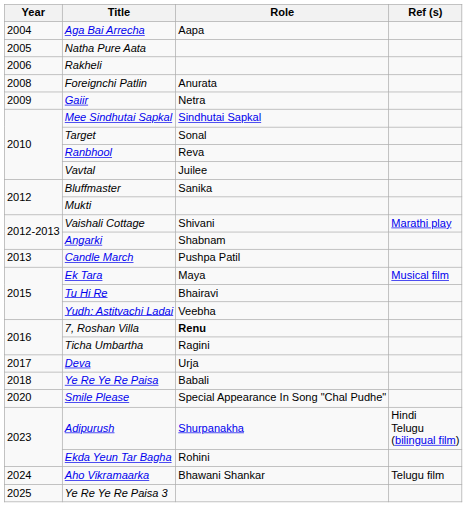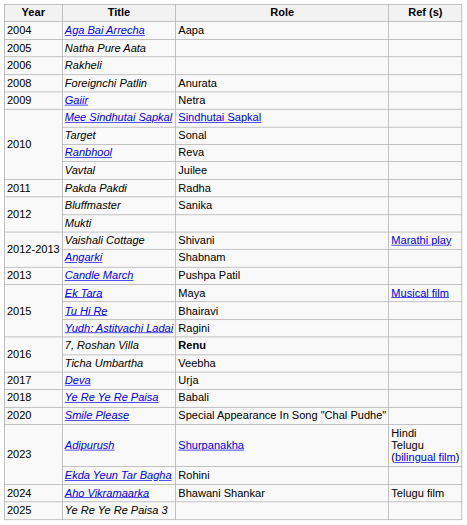 <table class="wikitable sortable">
 <tr>
 <th>Year</th>
 <th>Title</th>
 <th>Role</th>
 <th class="unsortable">Ref (s)</th>
 </tr>
 <tr>
 <td>2004</td>
 <td><em><a href='#'>Aga Bai Arrecha</a></em></td>
 <td>Aapa</td>
 <td></td>
 </tr>
 <tr>
 <td>2005</td>
 <td><em>Natha Pure Aata</em></td>
 <td></td>
 <td></td>
 </tr>
 <tr>
 <td>2006</td>
 <td><em>Rakheli</em></td>
 <td></td>
 <td></td>
 </tr>
 <tr>
 <td>2008</td>
 <td><em>Foreignchi Patlin</em></td>
 <td>Anurata</td>
 <td></td>
 </tr>
 <tr>
 <td>2009</td>
 <td><em><a href='#'>Gaiir</a> </em></td>
 <td>Netra</td>
 <td></td>
 </tr>
 <tr>
 <td rowspan="4">2010</td>
 <td><em><a href='#'>Mee Sindhutai Sapkal</a></em></td>
 <td><a href='#'>Sindhutai Sapkal</a></td>
 <td></td>
 </tr>
 <tr>
 <td><em>Target</em></td>
 <td>Sonal</td>
 <td></td>
 </tr>
 <tr>
 <td><em><a href='#'>Ranbhool</a></em></td>
 <td>Reva</td>
 <td></td>
 </tr>
 <tr>
 <td><em>Vavtal</em></td>
 <td>Juilee</td>
 <td></td>
 </tr>
 <tr>
+<td>2011</td>
+<td><em>Pakda Pakdi</em></td>
+<td>Radha</td>
+<td></td>
+</tr>
+<tr>
 <td rowspan="2">2012</td>
 <td><em>Bluffmaster</em></td>
 <td>Sanika</td>
 <td></td>
 </tr>
 <tr>
 <td><em>Mukti</em></td>
 <td></td>
 <td></td>
 </tr>
 <tr>
 <td rowspan="2">2012-2013</td>
 <td><em>Vaishali Cottage</em></td>
 <td>Shivani</td>
 <td><a href='#'>Marathi play</a></td>
 </tr>
 <tr>
 <td><a href='#'><em>Angarki</em></a></td>
 <td>Shabnam</td>
 <td></td>
 </tr>
 <tr>
 <td>2013</td>
 <td><a href='#'><em>Candle March</em></a></td>
 <td>Pushpa Patil</td>
 <td></td>
 </tr>
 <tr>
 <td rowspan="3">2015</td>
 <td><em><a href='#'>Ek Tara</a></em></td>
 <td>Maya</td>
 <td><a href='#'>Musical film</a></td>
 </tr>
 <tr>
 <td><em><a href='#'>Tu Hi Re</a></em></td>
 <td>Bhairavi</td>
 <td></td>
 </tr>
 <tr>
 <td><em><a href='#'>Yudh: Astitvachi Ladai</a></em></td>
-<td>Veebha</td>
+<td>Ragini</td>
 <td></td>
 </tr>
 <tr>
 <td rowspan="2">2016</td>
 <td><em>7, Roshan Villa</em></td>
 <td><strong>Renu</strong></td>
 <td></td>
 </tr>
 <tr>
 <td><em>Ticha Umbartha</em></td>
-<td>Ragini</td>
+<td>Veebha</td>
 <td></td>
 </tr>
 <tr>
 <td>2017</td>
 <td><a href='#'><em>Deva</em></a></td>
 <td>Urja</td>
 <td></td>
 </tr>
 <tr>
 <td>2018</td>
 <td><em><a href='#'>Ye Re Ye Re Paisa</a></em></td>
 <td>Babali</td>
 <td></td>
 </tr>
 <tr>
 <td>2020</td>
 <td><a href='#'><em>Smile Please</em></a></td>
 <td>Special Appearance In Song "Chal Pudhe"</td>
 <td></td>
 </tr>
 <tr>
 <td rowspan="2">2023</td>
 <td><em><a href='#'>Adipurush</a> </em></td>
 <td><a href='#'>Shurpanakha</a></td>
 <td>Hindi<br>Telugu<br>(<a href='#'>bilingual film</a>)</td>
 </tr>
 <tr>
 <td><em><a href='#'>Ekda Yeun Tar Bagha</a></em></td>
 <td>Rohini</td>
 <td></td>
 </tr>
 <tr>
 <td>2024</td>
 <td><em><a href='#'>Aho Vikramaarka</a></em></td>
 <td>Bhawani Shankar</td>
 <td>Telugu film</td>
 </tr>
 <tr>
 <td>2025</td>
 <td><em>Ye Re Ye Re Paisa 3</em></td>
 <td></td>
 <td></td>
 </tr>
 </table>
